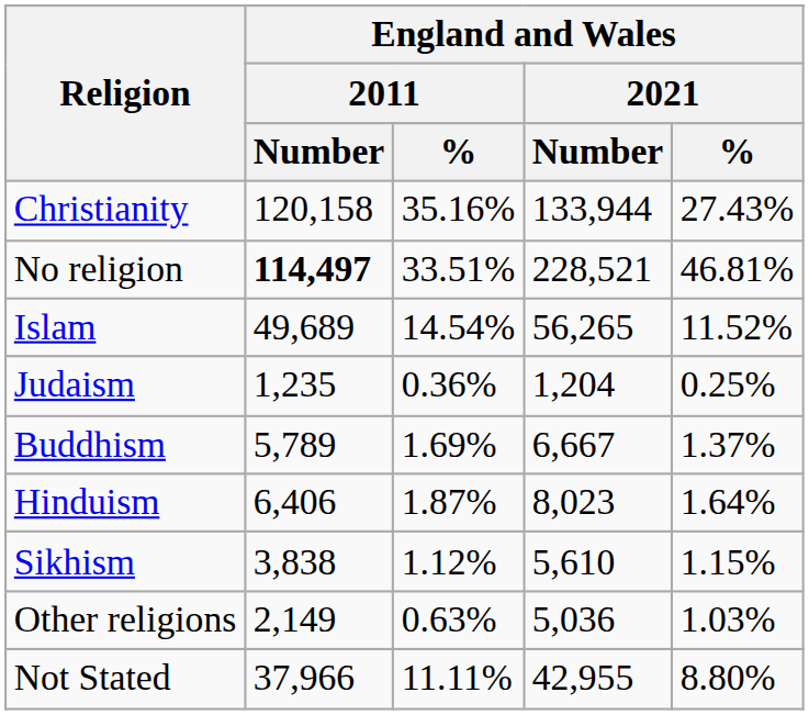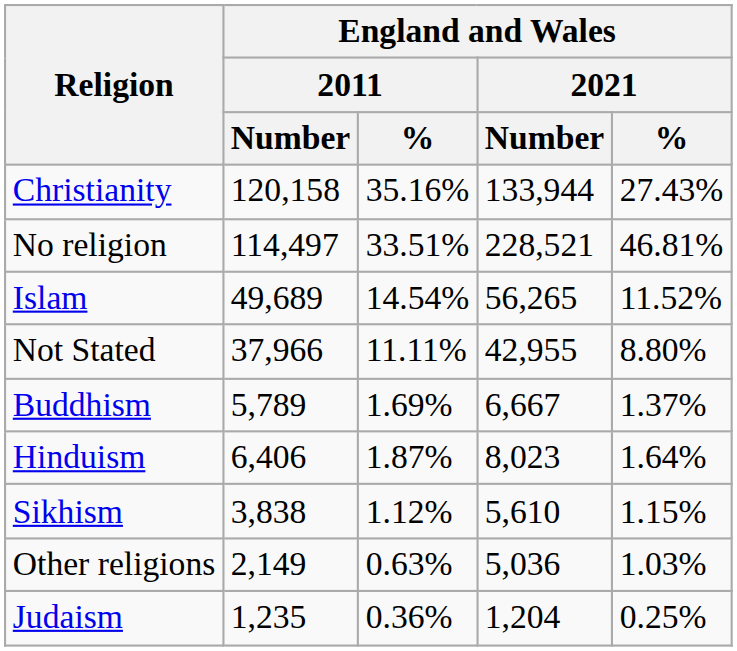 <table class="sortable wikitable">
 <tr>
 <th rowspan="3">Religion</th>
 <th colspan="4">England and Wales</th>
 </tr>
 <tr>
 <th colspan="2">2011</th>
 <th colspan="2">2021</th>
 </tr>
 <tr>
 <th>Number</th>
 <th>%</th>
 <th>Number</th>
 <th>%</th>
 </tr>
 <tr>
 <td> <a href='#'>Christianity</a></td>
 <td>120,158</td>
 <td>35.16%</td>
 <td>133,944</td>
 <td>27.43%</td>
 </tr>
 <tr>
 <td>No religion</td>
-<td><strong>114,497</strong></td>
+<td>114,497</td>
 <td>33.51%</td>
 <td>228,521</td>
 <td>46.81%</td>
 </tr>
 <tr>
 <td> <a href='#'>Islam</a></td>
 <td>49,689</td>
 <td>14.54%</td>
 <td>56,265</td>
 <td>11.52%</td>
 </tr>
 <tr>
-<td> <a href='#'>Judaism</a></td>
-<td>1,235</td>
-<td>0.36%</td>
-<td>1,204</td>
-<td>0.25%</td>
+<td>Not Stated</td>
+<td>37,966</td>
+<td>11.11%</td>
+<td>42,955</td>
+<td>8.80%</td>
 </tr>
 <tr>
 <td> <a href='#'>Buddhism</a></td>
 <td>5,789</td>
 <td>1.69%</td>
 <td>6,667</td>
 <td>1.37%</td>
 </tr>
 <tr>
 <td> <a href='#'>Hinduism</a></td>
 <td>6,406</td>
 <td>1.87%</td>
 <td>8,023</td>
 <td>1.64%</td>
 </tr>
 <tr>
 <td> <a href='#'>Sikhism</a></td>
 <td>3,838</td>
 <td>1.12%</td>
 <td>5,610</td>
 <td>1.15%</td>
 </tr>
 <tr>
 <td>Other religions</td>
 <td>2,149</td>
 <td>0.63%</td>
 <td>5,036</td>
 <td>1.03%</td>
 </tr>
 <tr>
-<td>Not Stated</td>
-<td>37,966</td>
-<td>11.11%</td>
-<td>42,955</td>
-<td>8.80%</td>
+<td> <a href='#'>Judaism</a></td>
+<td>1,235</td>
+<td>0.36%</td>
+<td>1,204</td>
+<td>0.25%</td>
 </tr>
 </table>
